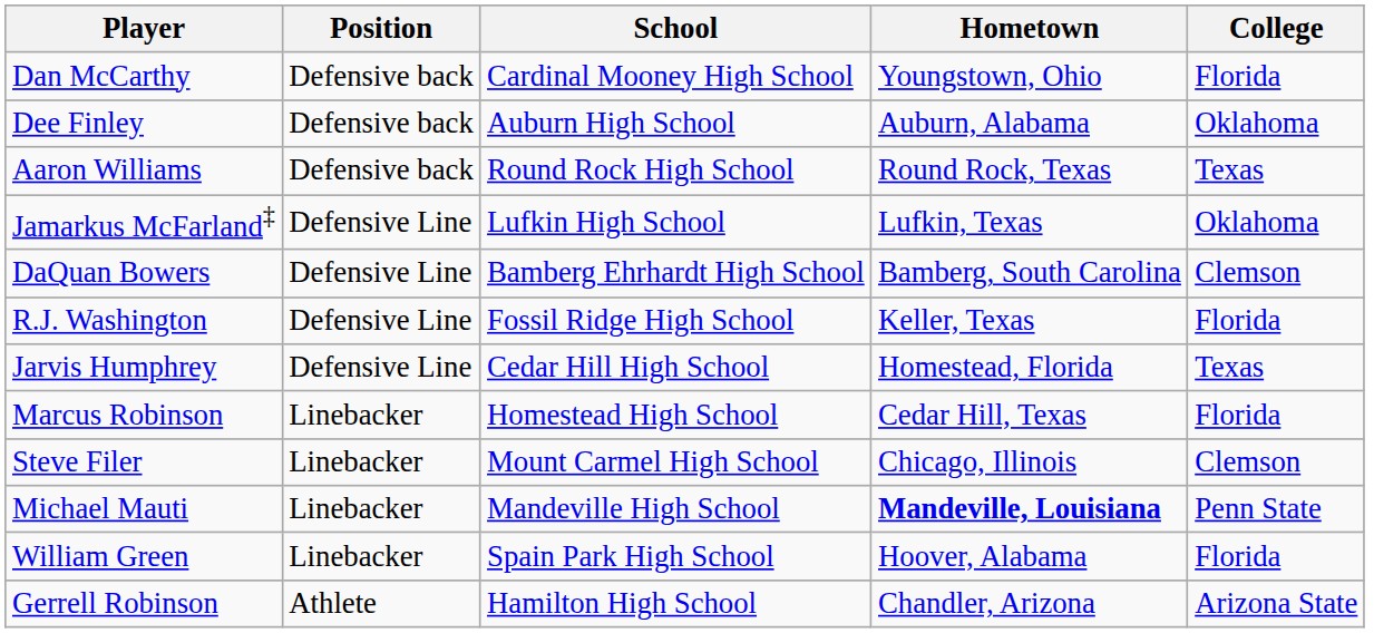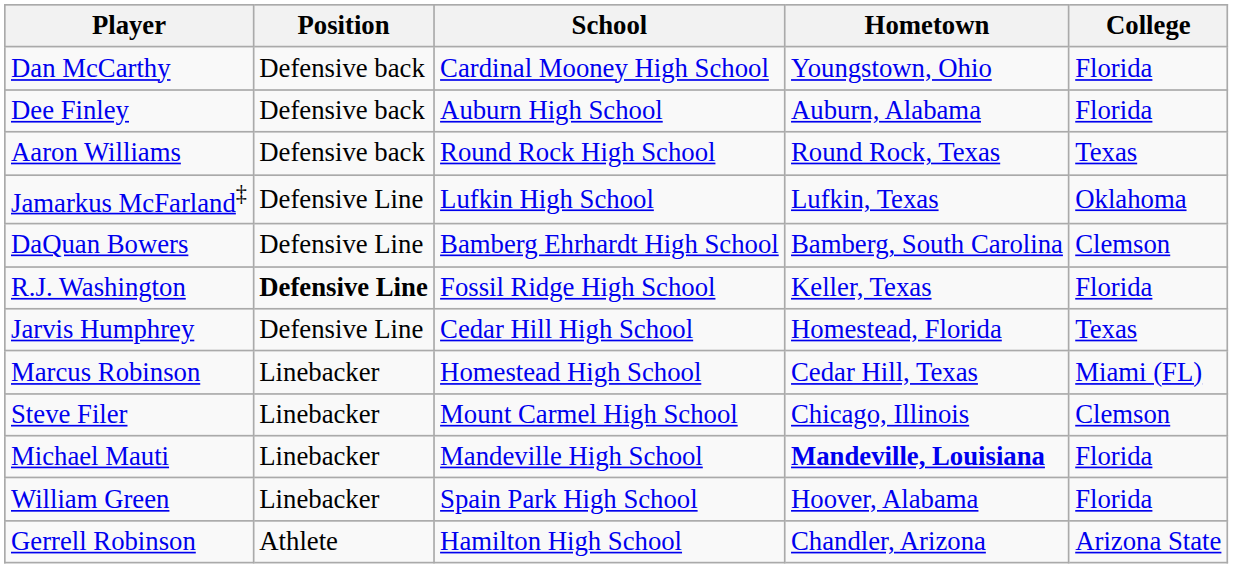 <table class="wikitable">
 <tr>
 <th>Player</th>
 <th>Position</th>
 <th>School</th>
 <th>Hometown</th>
 <th>College</th>
 </tr>
 <tr>
 <td><a href='#'>Dan McCarthy</a></td>
 <td>Defensive back</td>
 <td><a href='#'>Cardinal Mooney High School</a></td>
 <td><a href='#'>Youngstown, Ohio</a></td>
 <td><a href='#'>Florida</a></td>
 </tr>
 <tr>
 <td><a href='#'>Dee Finley</a></td>
 <td>Defensive back</td>
 <td><a href='#'>Auburn High School</a></td>
 <td><a href='#'>Auburn, Alabama</a></td>
-<td><a href='#'>Oklahoma</a></td>
+<td><a href='#'>Florida</a></td>
 </tr>
 <tr>
 <td><a href='#'>Aaron Williams</a></td>
 <td>Defensive back</td>
 <td><a href='#'>Round Rock High School</a></td>
 <td><a href='#'>Round Rock, Texas</a></td>
 <td><a href='#'>Texas</a></td>
 </tr>
 <tr>
 <td><a href='#'>Jamarkus McFarland</a><sup>‡</sup></td>
 <td>Defensive Line</td>
 <td><a href='#'>Lufkin High School</a></td>
 <td><a href='#'>Lufkin, Texas</a></td>
 <td><a href='#'>Oklahoma</a></td>
 </tr>
 <tr>
 <td><a href='#'>DaQuan Bowers</a></td>
 <td>Defensive Line</td>
 <td><a href='#'>Bamberg Ehrhardt High School</a></td>
 <td><a href='#'>Bamberg, South Carolina</a></td>
 <td><a href='#'>Clemson</a></td>
 </tr>
 <tr>
 <td><a href='#'>R.J. Washington</a></td>
-<td>Defensive Line</td>
+<td><strong>Defensive Line</strong></td>
 <td><a href='#'>Fossil Ridge High School</a></td>
 <td><a href='#'>Keller, Texas</a></td>
 <td><a href='#'>Florida</a></td>
 </tr>
 <tr>
 <td><a href='#'>Jarvis Humphrey</a></td>
 <td>Defensive Line</td>
 <td><a href='#'>Cedar Hill High School</a></td>
 <td><a href='#'>Homestead, Florida</a></td>
 <td><a href='#'>Texas</a></td>
 </tr>
 <tr>
 <td><a href='#'>Marcus Robinson</a></td>
 <td>Linebacker</td>
 <td><a href='#'>Homestead High School</a></td>
 <td><a href='#'>Cedar Hill, Texas</a></td>
-<td><a href='#'>Florida</a></td>
+<td><a href='#'>Miami (FL)</a></td>
 </tr>
 <tr>
 <td><a href='#'>Steve Filer</a></td>
 <td>Linebacker</td>
 <td><a href='#'>Mount Carmel High School</a></td>
 <td><a href='#'>Chicago, Illinois</a></td>
 <td><a href='#'>Clemson</a></td>
 </tr>
 <tr>
 <td><a href='#'>Michael Mauti</a></td>
 <td>Linebacker</td>
 <td><a href='#'>Mandeville High School</a></td>
 <td><strong><a href='#'>Mandeville, Louisiana</a></strong></td>
-<td><a href='#'>Penn State</a></td>
+<td><a href='#'>Florida</a></td>
 </tr>
 <tr>
 <td><a href='#'>William Green</a></td>
 <td>Linebacker</td>
 <td><a href='#'>Spain Park High School</a></td>
 <td><a href='#'>Hoover, Alabama</a></td>
 <td><a href='#'>Florida</a></td>
 </tr>
 <tr>
 <td><a href='#'>Gerrell Robinson</a></td>
 <td>Athlete</td>
 <td><a href='#'>Hamilton High School</a></td>
 <td><a href='#'>Chandler, Arizona</a></td>
 <td><a href='#'>Arizona State</a></td>
 </tr>
 </table>
